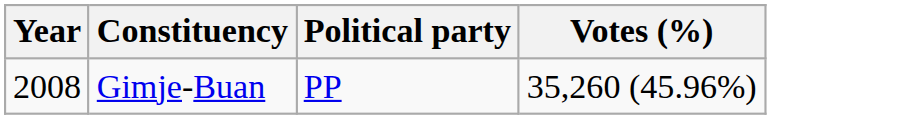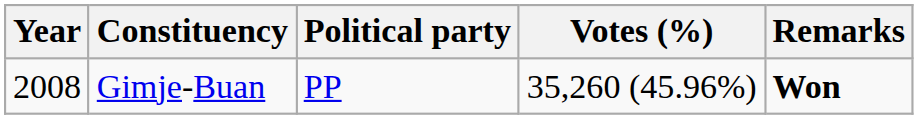 <table class="wikitable">
 <tr>
 <th>Year</th>
 <th>Constituency</th>
 <th>Political party</th>
 <th>Votes (%)</th>
+<th>Remarks</th>
 </tr>
 <tr>
 <td>2008</td>
 <td><a href='#'>Gimje</a>-<a href='#'>Buan</a></td>
 <td><a href='#'>PP</a></td>
 <td>35,260 (45.96%)</td>
+<td><strong>Won</strong></td>
 </tr>
 </table>
